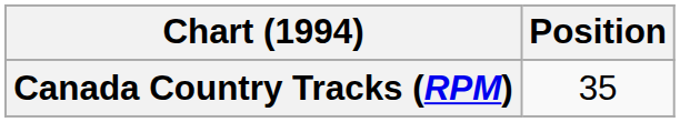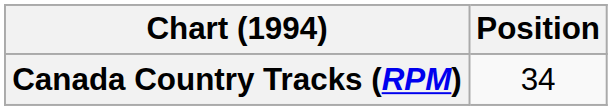 <table class="wikitable plainrowheaders" style="text-align:center">
 <tr>
 <th>Chart (1994)</th>
 <th>Position</th>
 </tr>
 <tr>
 <th scope="row">Canada Country Tracks (<em><a href='#'>RPM</a></em>)</th>
-<td>35</td>
+<td>34</td>
 </tr>
 </table>
